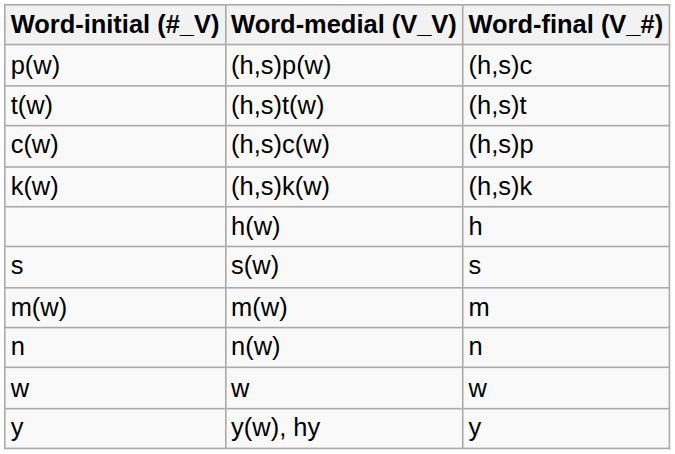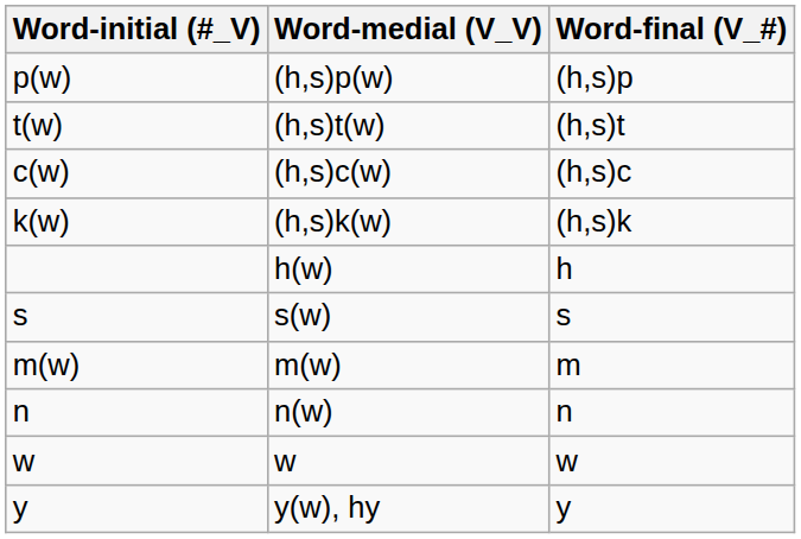 <table class="wikitable">
 <tr>
 <th>Word-initial (#_V)</th>
 <th>Word-medial (V_V)</th>
 <th>Word-final (V_#)</th>
 </tr>
 <tr>
 <td>p(w)</td>
 <td>(h,s)p(w)</td>
-<td>(h,s)c</td>
+<td>(h,s)p</td>
 </tr>
 <tr>
 <td>t(w)</td>
 <td>(h,s)t(w)</td>
 <td>(h,s)t</td>
 </tr>
 <tr>
 <td>c(w)</td>
 <td>(h,s)c(w)</td>
-<td>(h,s)p</td>
+<td>(h,s)c</td>
 </tr>
 <tr>
 <td>k(w)</td>
 <td>(h,s)k(w)</td>
 <td>(h,s)k</td>
 </tr>
 <tr>
 <td></td>
 <td>h(w)</td>
 <td>h</td>
 </tr>
 <tr>
 <td>s</td>
 <td>s(w)</td>
 <td>s</td>
 </tr>
 <tr>
 <td>m(w)</td>
 <td>m(w)</td>
 <td>m</td>
 </tr>
 <tr>
 <td>n</td>
 <td>n(w)</td>
 <td>n</td>
 </tr>
 <tr>
 <td>w</td>
 <td>w</td>
 <td>w</td>
 </tr>
 <tr>
 <td>y</td>
 <td>y(w), hy</td>
 <td>y</td>
 </tr>
 </table>
